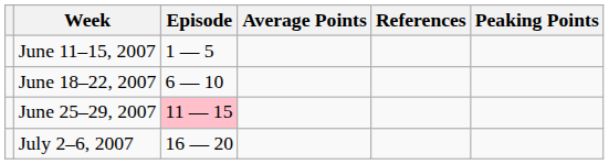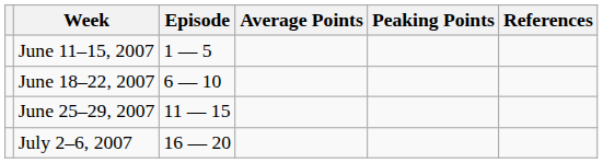 <table class="wikitable">
 <tr>
 <th></th>
 <th>Week</th>
 <th>Episode</th>
 <th>Average Points</th>
+<th>Peaking Points</th>
 <th>References</th>
-<th>Peaking Points</th>
 </tr>
 <tr>
 <td></td>
 <td>June 11–15, 2007</td>
 <td>1 — 5</td>
 <td></td>
 <td></td>
 <td></td>
 </tr>
 <tr>
 <td></td>
 <td>June 18–22, 2007</td>
 <td>6 — 10</td>
 <td></td>
 <td></td>
 <td></td>
 </tr>
 <tr>
 <td></td>
 <td>June 25–29, 2007</td>
-<td style="background: pink;">11 — 15</td>
+<td>11 — 15</td>
 <td></td>
 <td></td>
 <td></td>
 </tr>
 <tr>
 <td></td>
 <td>July 2–6, 2007</td>
 <td>16 — 20</td>
 <td></td>
 <td></td>
 <td></td>
 </tr>
 </table>
